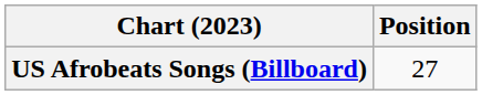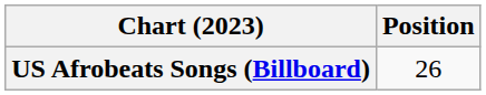 <table class="wikitable sortable plainrowheaders" style="text-align:center">
 <tr>
 <th scope="col">Chart (2023)</th>
 <th scope="col">Position</th>
 </tr>
 <tr>
 <th scope="row">US Afrobeats Songs (<a href='#'>Billboard</a>)</th>
-<td>27</td>
+<td>26</td>
 </tr>
 </table>
